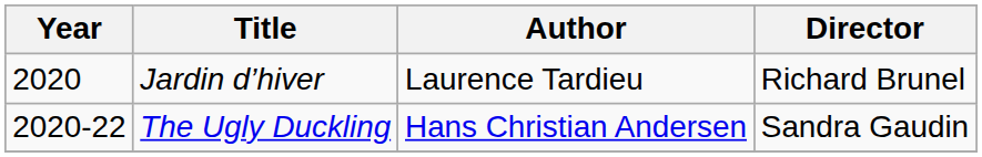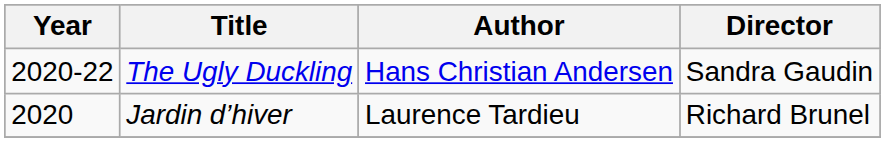 <table class="wikitable">
 <tr>
 <th>Year</th>
 <th>Title</th>
 <th>Author</th>
 <th>Director</th>
 </tr>
 <tr>
+<td>2020-22</td>
+<td><em><a href='#'>The Ugly Duckling</a></em></td>
+<td><a href='#'>Hans Christian Andersen</a></td>
+<td>Sandra Gaudin</td>
+</tr>
+<tr>
 <td>2020</td>
 <td><em>Jardin d’hiver</em></td>
 <td>Laurence Tardieu</td>
 <td>Richard Brunel</td>
 </tr>
 <tr>
-<td>2020-22</td>
-<td><em><a href='#'>The Ugly Duckling</a></em></td>
-<td><a href='#'>Hans Christian Andersen</a></td>
-<td>Sandra Gaudin</td>
-</tr>
-<tr>
 </tr>
 </table>
